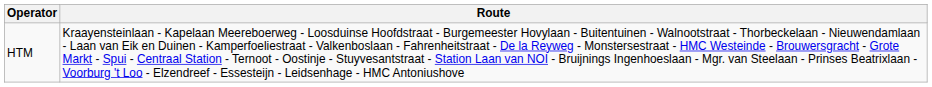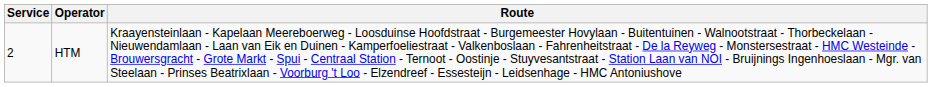 <table class="wikitable vatop">
 <tr>
+<th>Service</th>
 <th>Operator</th>
 <th>Route</th>
 </tr>
 <tr>
+<td>2</td>
 <td>HTM</td>
 <td>Kraayensteinlaan - Kapelaan Meereboerweg - Loosduinse Hoofdstraat - Burgemeester Hovylaan - Buitentuinen - Walnootstraat - Thorbeckelaan - Nieuwendamlaan - Laan van Eik en Duinen - Kamperfoeliestraat - Valkenboslaan - Fahrenheitstraat - <a href='#'>De la Reyweg</a> - Monstersestraat - <a href='#'>HMC Westeinde</a> - <a href='#'>Brouwersgracht</a> - <a href='#'>Grote Markt</a> - <a href='#'>Spui</a> - <a href='#'>Centraal Station</a> - Ternoot - Oostinje - Stuyvesantstraat - <a href='#'>Station Laan van NOI</a> - Bruijnings Ingenhoeslaan - Mgr. van Steelaan - Prinses Beatrixlaan - <a href='#'>Voorburg 't Loo</a> - Elzendreef - Essesteijn - Leidsenhage - HMC Antoniushove</td>
 </tr>
 </table>
